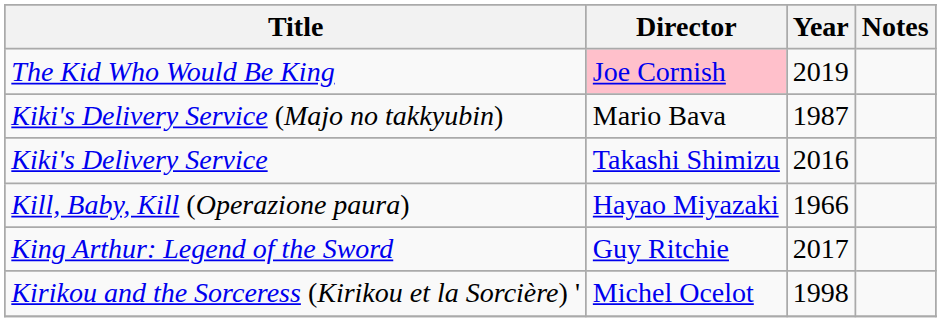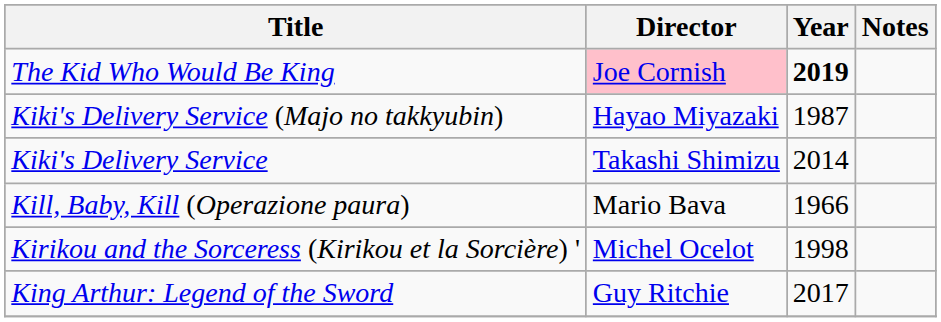 <table class="wikitable">
 <tr>
 <th>Title</th>
 <th>Director</th>
 <th>Year</th>
 <th>Notes</th>
 </tr>
 <tr>
 <td><em><a href='#'>The Kid Who Would Be King</a></em></td>
 <td style="background: pink;"><a href='#'>Joe Cornish</a></td>
-<td>2019</td>
+<td><strong>2019</strong></td>
 <td></td>
 </tr>
 <tr>
 <td><em><a href='#'>Kiki's Delivery Service</a></em>  (<em>Majo no takkyubin</em>)</td>
-<td>Mario Bava</td>
+<td><a href='#'>Hayao Miyazaki</a></td>
 <td>1987</td>
 <td></td>
 </tr>
 <tr>
 <td><em><a href='#'>Kiki's Delivery Service</a></em></td>
 <td><a href='#'>Takashi Shimizu</a></td>
-<td>2016</td>
+<td>2014</td>
 <td></td>
 </tr>
 <tr>
 <td><em><a href='#'>Kill, Baby, Kill</a></em>  (<em>Operazione paura</em>)</td>
-<td><a href='#'>Hayao Miyazaki</a></td>
+<td>Mario Bava</td>
 <td>1966</td>
+<td></td>
+</tr>
+<tr>
+<td><em><a href='#'>Kirikou and the Sorceress</a></em>  (<em>Kirikou et la Sorcière</em>)   '</td>
+<td><a href='#'>Michel Ocelot</a></td>
+<td>1998</td>
 <td></td>
 </tr>
 <tr>
 <td><em><a href='#'>King Arthur: Legend of the Sword</a></em></td>
 <td><a href='#'>Guy Ritchie</a></td>
 <td>2017</td>
 <td></td>
 </tr>
 <tr>
-<td><em><a href='#'>Kirikou and the Sorceress</a></em>  (<em>Kirikou et la Sorcière</em>)   '</td>
-<td><a href='#'>Michel Ocelot</a></td>
-<td>1998</td>
-<td></td>
-</tr>
-<tr>
 </tr>
 </table>
